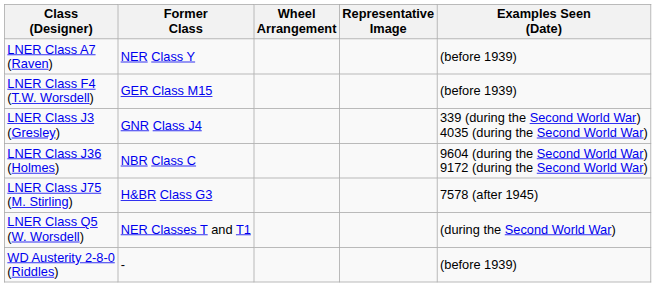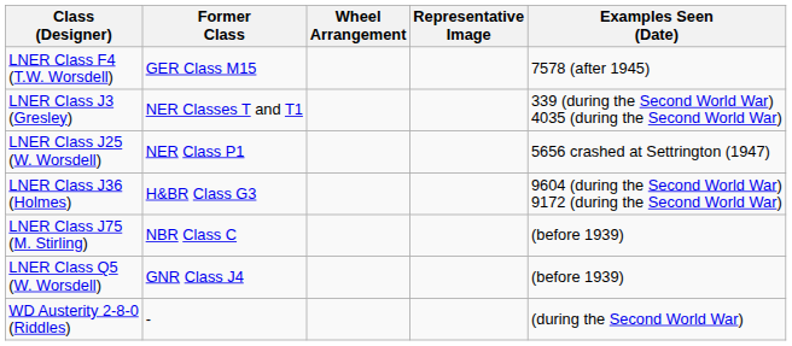 <table class="wikitable">
 <tr>
 <th>Class<br>(Designer)</th>
 <th>Former<br>Class</th>
 <th>Wheel<br>Arrangement</th>
 <th>Representative<br>Image</th>
 <th>Examples Seen<br>(Date)</th>
 </tr>
 <tr>
-<td><a href='#'>LNER Class A7</a><br>(<a href='#'>Raven</a>)</td>
-<td><a href='#'>NER</a> <a href='#'>Class Y</a></td>
-<td></td>
-<td></td>
-<td>(before 1939)</td>
-</tr>
-<tr>
 <td><a href='#'>LNER Class F4</a> <br>(<a href='#'>T.W. Worsdell</a>)</td>
 <td><a href='#'>GER Class M15</a></td>
 <td></td>
 <td></td>
-<td>(before 1939)</td>
+<td>7578 (after 1945)</td>
 </tr>
 <tr>
 <td><a href='#'>LNER Class J3</a> <br>(<a href='#'>Gresley</a>)</td>
-<td><a href='#'>GNR</a> <a href='#'>Class J4</a></td>
+<td><a href='#'>NER Classes T</a> and <a href='#'>T1</a></td>
 <td></td>
 <td></td>
 <td>339 (during the <a href='#'>Second World War</a>)<br>4035 (during the <a href='#'>Second World War</a>)</td>
 </tr>
 <tr>
+<td><a href='#'>LNER Class J25</a><br>(<a href='#'>W. Worsdell</a>)</td>
+<td><a href='#'>NER</a> <a href='#'>Class P1</a></td>
+<td></td>
+<td></td>
+<td>5656 crashed at Settrington (1947)</td>
+</tr>
+<tr>
 <td><a href='#'>LNER Class J36</a><br>(<a href='#'>Holmes</a>)</td>
-<td><a href='#'>NBR</a> <a href='#'>Class C</a></td>
+<td><a href='#'>H&BR</a> <a href='#'>Class G3</a></td>
 <td></td>
 <td></td>
 <td>9604 (during the <a href='#'>Second World War</a>)<br>9172 (during the <a href='#'>Second World War</a>)</td>
 </tr>
 <tr>
 <td><a href='#'>LNER Class J75</a> <br>(<a href='#'>M. Stirling</a>)</td>
-<td><a href='#'>H&BR</a> <a href='#'>Class G3</a></td>
+<td><a href='#'>NBR</a> <a href='#'>Class C</a></td>
 <td></td>
 <td></td>
-<td>7578 (after 1945)</td>
+<td>(before 1939)</td>
 </tr>
 <tr>
 <td><a href='#'>LNER Class Q5</a><br>(<a href='#'>W. Worsdell</a>)</td>
-<td><a href='#'>NER Classes T</a> and <a href='#'>T1</a></td>
+<td><a href='#'>GNR</a> <a href='#'>Class J4</a></td>
 <td></td>
 <td></td>
-<td>(during the <a href='#'>Second World War</a>)</td>
+<td>(before 1939)</td>
 </tr>
 <tr>
 <td><a href='#'>WD Austerity 2-8-0</a><br>(<a href='#'>Riddles</a>)</td>
 <td>-</td>
 <td></td>
 <td></td>
-<td>(before 1939)</td>
+<td>(during the <a href='#'>Second World War</a>)</td>
 </tr>
 </table>
